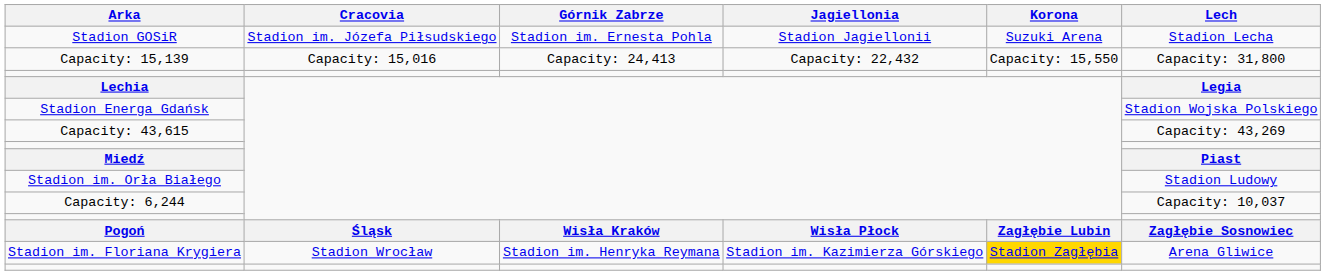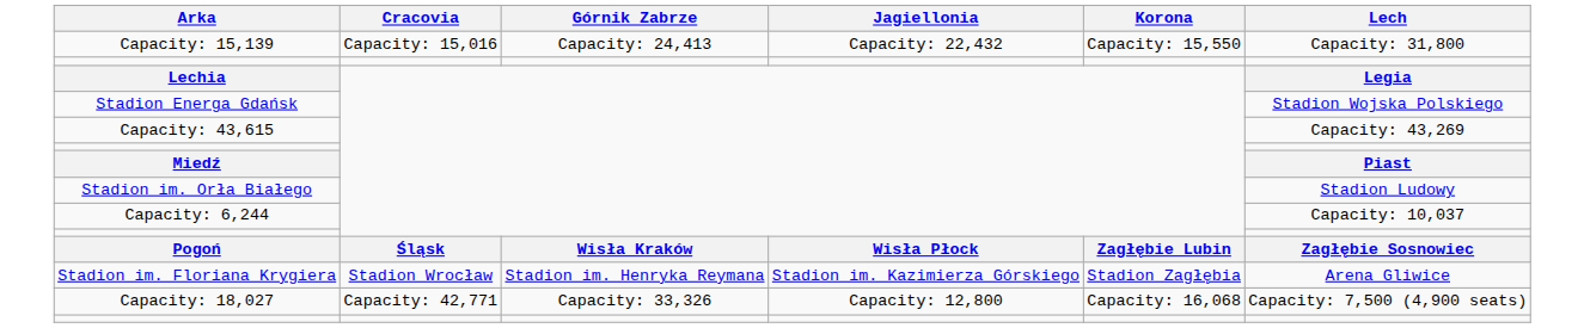 <table class="wikitable" style="text-align:center;margin: 1em auto;">
 <tr>
 <th><a href='#'>Arka</a></th>
 <th><a href='#'>Cracovia</a></th>
 <th><a href='#'>Górnik Zabrze</a></th>
 <th><a href='#'>Jagiellonia</a></th>
 <th><a href='#'>Korona</a></th>
 <th><a href='#'>Lech</a></th>
-</tr>
-<tr>
-<td><a href='#'>Stadion GOSiR</a></td>
-<td><a href='#'>Stadion im. Józefa Piłsudskiego</a></td>
-<td><a href='#'>Stadion im. Ernesta Pohla</a></td>
-<td><a href='#'>Stadion Jagiellonii</a></td>
-<td><a href='#'>Suzuki Arena</a></td>
-<td><a href='#'>Stadion Lecha</a></td>
 </tr>
 <tr>
 <td>Capacity: 15,139</td>
 <td>Capacity: 15,016</td>
 <td>Capacity: 24,413</td>
 <td>Capacity: 22,432</td>
 <td>Capacity: 15,550</td>
 <td>Capacity: 31,800</td>
 </tr>
 <tr>
 <td></td>
 <td></td>
 <td></td>
 <td></td>
 <td></td>
 <td></td>
 </tr>
 <tr>
 <th><a href='#'>Lechia</a></th>
 <td rowspan="8" colspan="4"><br></td>
 <th><a href='#'>Legia</a></th>
 </tr>
 <tr>
 <td><a href='#'>Stadion Energa Gdańsk</a></td>
 <td><a href='#'>Stadion Wojska Polskiego</a></td>
 </tr>
 <tr>
 <td>Capacity: 43,615</td>
 <td>Capacity: 43,269</td>
 </tr>
 <tr>
 <td></td>
 <td></td>
 </tr>
 <tr>
 <th><a href='#'>Miedź</a></th>
 <th><a href='#'>Piast</a></th>
 </tr>
 <tr>
 <td><a href='#'>Stadion im. Orła Białego</a></td>
 <td><a href='#'>Stadion Ludowy</a></td>
 </tr>
 <tr>
 <td>Capacity: 6,244</td>
 <td>Capacity: 10,037</td>
 </tr>
 <tr>
 <td></td>
 <td></td>
 </tr>
 <tr>
 <th><a href='#'>Pogoń</a></th>
 <th><a href='#'>Śląsk</a></th>
 <th><a href='#'>Wisła Kraków</a></th>
 <th><a href='#'>Wisła Płock</a></th>
 <th><a href='#'>Zagłębie Lubin</a></th>
 <th><a href='#'>Zagłębie Sosnowiec</a></th>
 </tr>
 <tr>
 <td><a href='#'>Stadion im. Floriana Krygiera</a></td>
 <td><a href='#'>Stadion Wrocław</a></td>
 <td><a href='#'>Stadion im. Henryka Reymana</a></td>
 <td><a href='#'>Stadion im. Kazimierza Górskiego</a></td>
-<td style="background: gold;"><a href='#'>Stadion Zagłębia</a></td>
+<td><a href='#'>Stadion Zagłębia</a></td>
 <td><a href='#'>Arena Gliwice</a></td>
+</tr>
+<tr>
+<td>Capacity: 18,027</td>
+<td>Capacity: 42,771</td>
+<td>Capacity: 33,326</td>
+<td>Capacity: 12,800</td>
+<td>Capacity: 16,068</td>
+<td>Capacity: 7,500 (4,900 seats)</td>
 </tr>
 <tr>
 <td></td>
 <td></td>
 <td></td>
 <td></td>
 <td></td>
 <td></td>
 </tr>
 </table>
